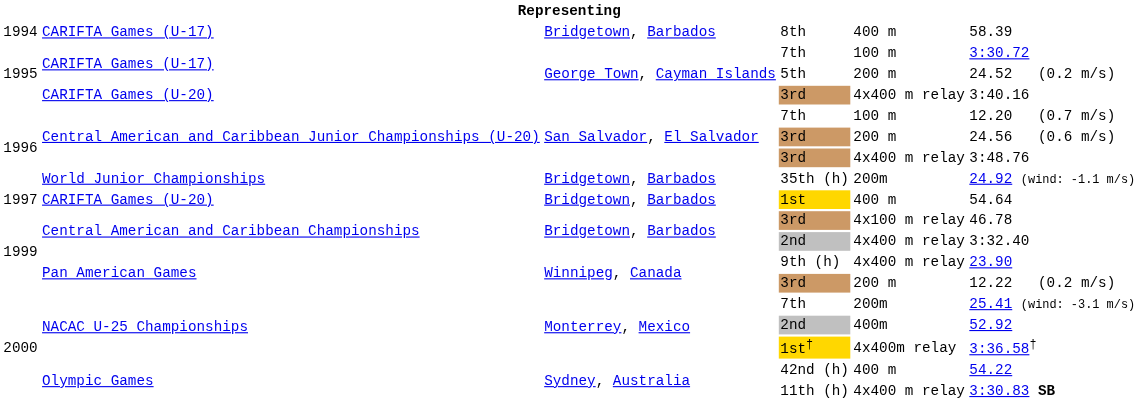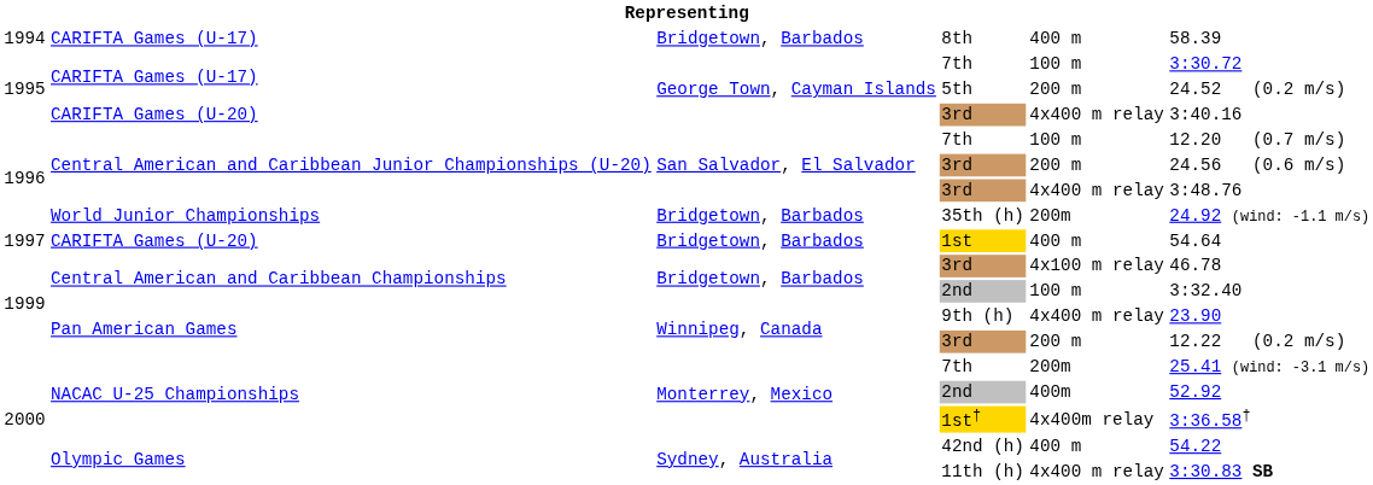 <table>
 <tr>
 <th colspan="6">Representing </th>
 </tr>
 <tr>
 <td>1994</td>
 <td><a href='#'>CARIFTA Games (U-17)</a></td>
 <td><a href='#'>Bridgetown</a>, <a href='#'>Barbados</a></td>
 <td>8th</td>
 <td>400 m</td>
 <td>58.39</td>
 </tr>
 <tr>
 <td rowspan = "3">1995</td>
 <td rowspan = "2"><a href='#'>CARIFTA Games (U-17)</a></td>
 <td rowspan = "3"><a href='#'>George Town</a>, <a href='#'>Cayman Islands</a></td>
 <td>7th</td>
 <td>100 m</td>
 <td><a href='#'>3:30.72</a></td>
 </tr>
 <tr>
 <td>5th</td>
 <td>200 m</td>
 <td>24.52   (0.2 m/s)</td>
 </tr>
 <tr>
 <td><a href='#'>CARIFTA Games (U-20)</a></td>
 <td bgcolor=cc9966>3rd</td>
 <td>4x400 m relay</td>
 <td>3:40.16</td>
 </tr>
 <tr>
 <td rowspan = "4">1996</td>
 <td rowspan = "3"><a href='#'>Central American and Caribbean Junior Championships (U-20)</a></td>
 <td rowspan = "3"><a href='#'>San Salvador</a>, <a href='#'>El Salvador</a></td>
 <td>7th</td>
 <td>100 m</td>
 <td>12.20   (0.7 m/s)</td>
 </tr>
 <tr>
 <td bgcolor=cc9966>3rd</td>
 <td>200 m</td>
 <td>24.56   (0.6 m/s)</td>
 </tr>
 <tr>
 <td bgcolor=cc9966>3rd</td>
 <td>4x400 m relay</td>
 <td>3:48.76</td>
 </tr>
 <tr>
 <td><a href='#'>World Junior Championships</a></td>
 <td><a href='#'>Bridgetown</a>, <a href='#'>Barbados</a></td>
 <td>35th (h)</td>
 <td>200m</td>
 <td><a href='#'>24.92</a> <small>(wind: -1.1 m/s)</small></td>
 </tr>
 <tr>
 <td>1997</td>
 <td><a href='#'>CARIFTA Games (U-20)</a></td>
 <td><a href='#'>Bridgetown</a>, <a href='#'>Barbados</a></td>
 <td bgcolor=gold>1st</td>
 <td>400 m</td>
 <td>54.64</td>
 </tr>
 <tr>
 <td rowspan=4>1999</td>
 <td rowspan=2><a href='#'>Central American and Caribbean Championships</a></td>
 <td rowspan=2><a href='#'>Bridgetown</a>, <a href='#'>Barbados</a></td>
 <td bgcolor=cc9966>3rd</td>
 <td>4x100 m relay</td>
 <td>46.78</td>
 </tr>
 <tr>
 <td bgcolor=silver>2nd</td>
-<td>4x400 m relay</td>
+<td>100 m</td>
 <td>3:32.40</td>
 </tr>
 <tr>
 <td rowspan=2><a href='#'>Pan American Games</a></td>
 <td rowspan=2><a href='#'>Winnipeg</a>, <a href='#'>Canada</a></td>
 <td>9th (h)</td>
 <td>4x400 m relay</td>
 <td><a href='#'>23.90</a></td>
 </tr>
 <tr>
 <td bgcolor=cc9966>3rd</td>
 <td>200 m</td>
 <td>12.22   (0.2 m/s)</td>
 </tr>
 <tr>
 <td rowspan=5>2000</td>
 <td rowspan=3><a href='#'>NACAC U-25 Championships</a></td>
 <td rowspan=3><a href='#'>Monterrey</a>, <a href='#'>Mexico</a></td>
 <td>7th</td>
 <td>200m</td>
 <td><a href='#'>25.41</a> <small>(wind: -3.1 m/s)</small></td>
 </tr>
 <tr>
 <td bgcolor=silver>2nd</td>
 <td>400m</td>
 <td><a href='#'>52.92</a></td>
 </tr>
 <tr>
 <td bgcolor=gold>1st<sup>†</sup></td>
 <td>4x400m relay</td>
 <td><a href='#'>3:36.58</a><sup>†</sup></td>
 </tr>
 <tr>
 <td rowspan = "2"><a href='#'>Olympic Games</a></td>
 <td rowspan = "2"><a href='#'>Sydney</a>, <a href='#'>Australia</a></td>
 <td>42nd (h)</td>
 <td>400 m</td>
 <td><a href='#'>54.22</a></td>
 </tr>
 <tr>
 <td>11th (h)</td>
 <td>4x400 m relay</td>
 <td><a href='#'>3:30.83</a> <strong>SB</strong></td>
 </tr>
 </table>
